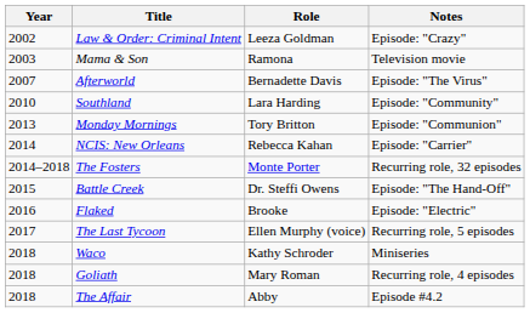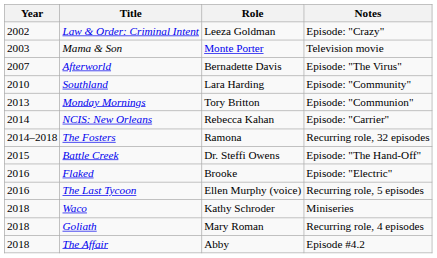 <table class="wikitable sortable">
 <tr>
 <th>Year</th>
 <th>Title</th>
 <th>Role</th>
 <th>Notes</th>
 </tr>
 <tr>
 <td>2002</td>
 <td><em><a href='#'>Law & Order: Criminal Intent</a></em></td>
 <td>Leeza Goldman</td>
 <td>Episode: "Crazy"</td>
 </tr>
 <tr>
 <td>2003</td>
 <td><em>Mama & Son</em></td>
-<td>Ramona</td>
+<td><a href='#'>Monte Porter</a></td>
 <td>Television movie</td>
 </tr>
 <tr>
 <td>2007</td>
 <td><em><a href='#'>Afterworld</a></em></td>
 <td>Bernadette Davis</td>
 <td>Episode: "The Virus"</td>
 </tr>
 <tr>
 <td>2010</td>
 <td><em><a href='#'>Southland</a></em></td>
 <td>Lara Harding</td>
 <td>Episode: "Community"</td>
 </tr>
 <tr>
 <td>2013</td>
 <td><em><a href='#'>Monday Mornings</a></em></td>
 <td>Tory Britton</td>
 <td>Episode: "Communion"</td>
 </tr>
 <tr>
 <td>2014</td>
 <td><em><a href='#'>NCIS: New Orleans</a></em></td>
 <td>Rebecca Kahan</td>
 <td>Episode: "Carrier"</td>
 </tr>
 <tr>
 <td>2014–2018</td>
 <td><em><a href='#'>The Fosters</a></em></td>
-<td><a href='#'>Monte Porter</a></td>
+<td>Ramona</td>
 <td>Recurring role, 32 episodes</td>
 </tr>
 <tr>
 <td>2015</td>
 <td><em><a href='#'>Battle Creek</a></em></td>
 <td>Dr. Steffi Owens</td>
 <td>Episode: "The Hand-Off"</td>
 </tr>
 <tr>
 <td>2016</td>
 <td><em><a href='#'>Flaked</a></em></td>
 <td>Brooke</td>
 <td>Episode: "Electric"</td>
 </tr>
 <tr>
-<td>2017</td>
+<td>2016</td>
 <td><em><a href='#'>The Last Tycoon</a></em></td>
 <td>Ellen Murphy (voice)</td>
 <td>Recurring role, 5 episodes</td>
 </tr>
 <tr>
 <td>2018</td>
 <td><em><a href='#'>Waco</a></em></td>
 <td>Kathy Schroder</td>
 <td>Miniseries</td>
 </tr>
 <tr>
 <td>2018</td>
 <td><em><a href='#'>Goliath</a></em></td>
 <td>Mary Roman</td>
 <td>Recurring role, 4 episodes</td>
 </tr>
 <tr>
 <td>2018</td>
 <td><em><a href='#'>The Affair</a></em></td>
 <td>Abby</td>
 <td>Episode #4.2</td>
 </tr>
 </table>
